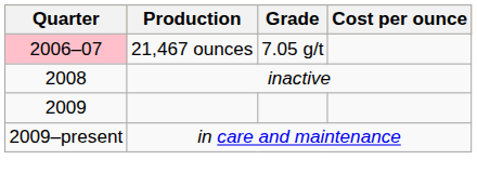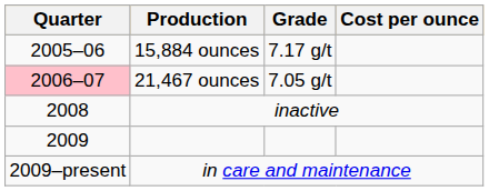 <table class="wikitable">
 <tr style="text-align:center; background:#daa520;">
 <th>Quarter</th>
 <th>Production</th>
 <th>Grade</th>
 <th>Cost per ounce</th>
+</tr>
+<tr style="text-align:center;">
+<td>2005–06</td>
+<td>15,884 ounces</td>
+<td>7.17 g/t</td>
+<td></td>
 </tr>
 <tr style="text-align:center;">
 <td style="background: pink;">2006–07</td>
 <td>21,467 ounces</td>
 <td>7.05 g/t</td>
 <td></td>
 </tr>
 <tr style="text-align:center;">
 <td>2008</td>
 <td colspan=3><em>inactive</em></td>
 </tr>
 <tr align="center">
 <td>2009</td>
 <td></td>
 <td></td>
 <td></td>
 </tr>
 <tr style="text-align:center;">
 <td>2009–present</td>
 <td colspan=3><em>in <a href='#'>care and maintenance</a></em></td>
 </tr>
 </table>
